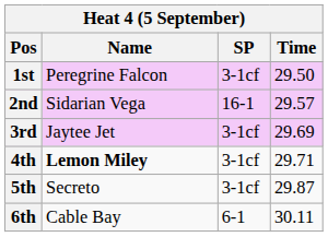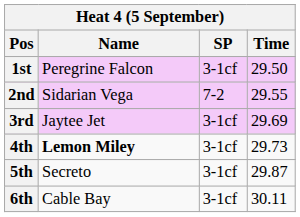 <table class="wikitable">
 <tr>
 <th colspan="6">Heat 4 (5 September)</th>
 </tr>
 <tr>
 <th width=20>Pos</th>
 <th width=150>Name</th>
 <th width=40>SP</th>
 <th width=40>Time</th>
 </tr>
 <tr style="background: #f4caf9;">
 <th>1st</th>
 <td>Peregrine Falcon</td>
 <td>3-1cf</td>
 <td>29.50</td>
 </tr>
 <tr style="background: #f4caf9;">
 <th>2nd</th>
 <td>Sidarian Vega</td>
-<td>16-1</td>
-<td>29.57</td>
+<td>7-2</td>
+<td>29.55</td>
 </tr>
 <tr style="background: #f4caf9;">
 <th>3rd</th>
 <td>Jaytee Jet</td>
 <td>3-1cf</td>
 <td>29.69</td>
 </tr>
 <tr>
 <th>4th</th>
 <td><strong>Lemon Miley</strong></td>
 <td>3-1cf</td>
-<td>29.71</td>
+<td>29.73</td>
 </tr>
 <tr>
 <th>5th</th>
 <td>Secreto</td>
 <td>3-1cf</td>
 <td>29.87</td>
 </tr>
 <tr>
 <th>6th</th>
 <td>Cable Bay</td>
-<td>6-1</td>
+<td>3-1cf</td>
 <td>30.11</td>
 </tr>
 </table>
